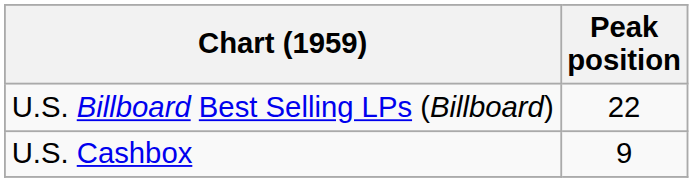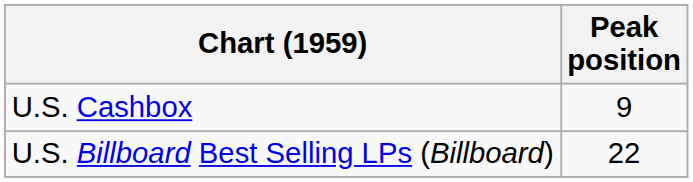 <table class="wikitable">
 <tr>
 <th>Chart (1959)</th>
 <th>Peak<br>position</th>
 </tr>
 <tr>
+<td>U.S. <a href='#'>Cashbox</a></td>
+<td align="center">9</td>
+</tr>
+<tr>
 <td>U.S. <em><a href='#'>Billboard</a></em> <a href='#'>Best Selling LPs</a> (<em>Billboard</em>)</td>
 <td align="center">22</td>
 </tr>
-<tr>
-<td>U.S. <a href='#'>Cashbox</a></td>
-<td align="center">9</td>
-</tr>
 </table>
